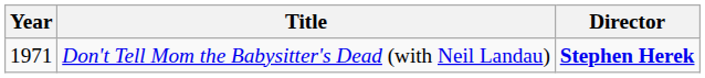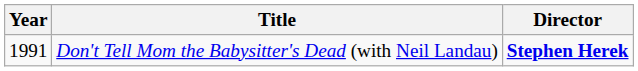 <table class="wikitable">
 <tr>
 <th>Year</th>
 <th>Title</th>
 <th>Director</th>
 </tr>
 <tr>
-<td>1971</td>
+<td>1991</td>
 <td><em><a href='#'>Don't Tell Mom the Babysitter's Dead</a></em> (with <a href='#'>Neil Landau</a>)</td>
 <td><strong><a href='#'>Stephen Herek</a></strong></td>
 </tr>
 </table>
